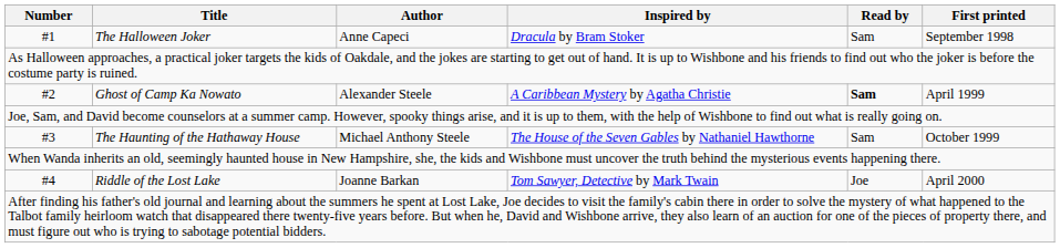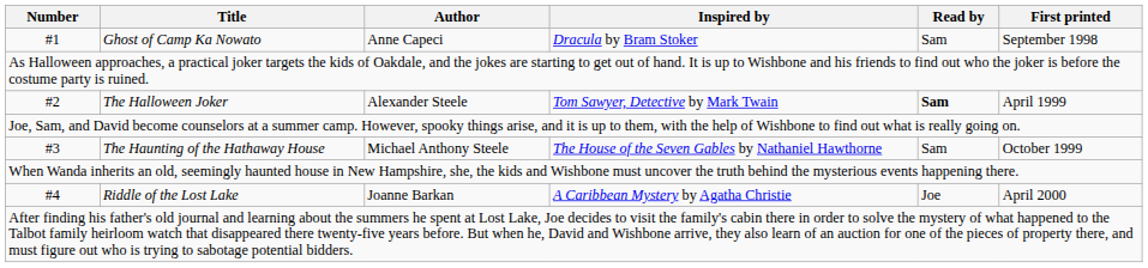 <table class="wikitable"  border="1">
 <tr>
 <th>Number</th>
 <th>Title</th>
 <th>Author</th>
 <th>Inspired by</th>
 <th>Read by</th>
 <th>First printed</th>
 </tr>
 <tr>
 <td align="center">#1</td>
-<td><em>The Halloween Joker</em></td>
+<td><em>Ghost of Camp Ka Nowato</em></td>
 <td>Anne Capeci</td>
 <td><em><a href='#'>Dracula</a></em> by <a href='#'>Bram Stoker</a></td>
 <td>Sam</td>
 <td>September 1998</td>
 </tr>
 <tr>
 <td colspan="6">As Halloween approaches, a practical joker targets the kids of Oakdale, and the jokes are starting to get out of hand. It is up to Wishbone and his friends to find out who the joker is before the costume party is ruined.</td>
 </tr>
 <tr>
 <td align="center">#2</td>
-<td><em>Ghost of Camp Ka Nowato</em></td>
+<td><em>The Halloween Joker</em></td>
 <td>Alexander Steele</td>
-<td><em><a href='#'>A Caribbean Mystery</a></em> by <a href='#'>Agatha Christie</a></td>
+<td><em><a href='#'>Tom Sawyer, Detective</a></em> by <a href='#'>Mark Twain</a></td>
 <td><strong>Sam</strong></td>
 <td>April 1999</td>
 </tr>
 <tr>
 <td colspan="6">Joe, Sam, and David become counselors at a summer camp. However, spooky things arise, and it is up to them, with the help of Wishbone to find out what is really going on.</td>
 </tr>
 <tr>
 <td align="center">#3</td>
 <td><em>The Haunting of the Hathaway House</em></td>
 <td>Michael Anthony Steele</td>
 <td><em><a href='#'>The House of the Seven Gables</a></em> by <a href='#'>Nathaniel Hawthorne</a></td>
 <td>Sam</td>
 <td>October 1999</td>
 </tr>
 <tr>
 <td colspan="6">When Wanda inherits an old, seemingly haunted house in New Hampshire, she, the kids and Wishbone must uncover the truth behind the mysterious events happening there.</td>
 </tr>
 <tr>
 <td align="center">#4</td>
 <td><em>Riddle of the Lost Lake</em></td>
 <td>Joanne Barkan</td>
-<td><em><a href='#'>Tom Sawyer, Detective</a></em> by <a href='#'>Mark Twain</a></td>
+<td><em><a href='#'>A Caribbean Mystery</a></em> by <a href='#'>Agatha Christie</a></td>
 <td>Joe</td>
 <td>April 2000</td>
 </tr>
 <tr>
 <td colspan="6">After finding his father's old journal and learning about the summers he spent at Lost Lake, Joe decides to visit the family's cabin there in order to solve the mystery of what happened to the Talbot family heirloom watch that disappeared there twenty-five years before. But when he, David and Wishbone arrive, they also learn of an auction for one of the pieces of property there, and must figure out who is trying to sabotage potential bidders.</td>
 </tr>
 </table>
